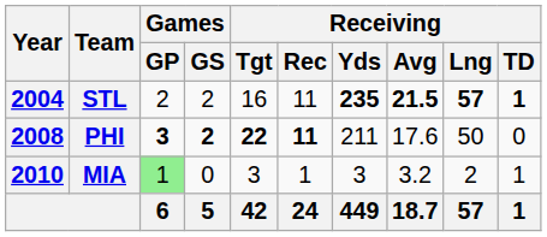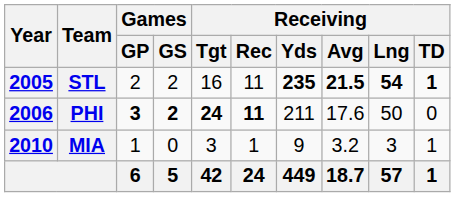 <table class="wikitable" style="text-align:center">
 <tr>
 <th rowspan="2">Year</th>
 <th rowspan="2">Team</th>
 <th colspan="2">Games</th>
 <th colspan="6">Receiving</th>
 </tr>
 <tr>
 <th>GP</th>
 <th>GS</th>
 <th>Tgt</th>
 <th>Rec</th>
 <th>Yds</th>
 <th>Avg</th>
 <th>Lng</th>
 <th>TD</th>
 </tr>
 <tr>
-<th><a href='#'>2004</a></th>
+<th><a href='#'>2005</a></th>
 <th><a href='#'>STL</a></th>
 <td>2</td>
 <td>2</td>
 <td>16</td>
 <td>11</td>
 <td><strong>235</strong></td>
 <td><strong>21.5</strong></td>
-<td><strong>57</strong></td>
+<td><strong>54</strong></td>
 <td><strong>1</strong></td>
 </tr>
 <tr>
-<th><a href='#'>2008</a></th>
+<th><a href='#'>2006</a></th>
 <th><a href='#'>PHI</a></th>
 <td><strong>3</strong></td>
 <td><strong>2</strong></td>
-<td><strong>22</strong></td>
+<td><strong>24</strong></td>
 <td><strong>11</strong></td>
 <td>211</td>
 <td>17.6</td>
 <td>50</td>
 <td>0</td>
 </tr>
 <tr>
 <th><a href='#'>2010</a></th>
 <th><a href='#'>MIA</a></th>
-<td style="background: lightgreen;">1</td>
+<td>1</td>
 <td>0</td>
 <td>3</td>
 <td>1</td>
+<td>9</td>
+<td>3.2</td>
 <td>3</td>
-<td>3.2</td>
-<td>2</td>
 <td>1</td>
 </tr>
 <tr>
 <th colspan="2"></th>
 <th>6</th>
 <th>5</th>
 <th>42</th>
 <th>24</th>
 <th>449</th>
 <th>18.7</th>
 <th>57</th>
 <th>1</th>
 </tr>
 </table>
